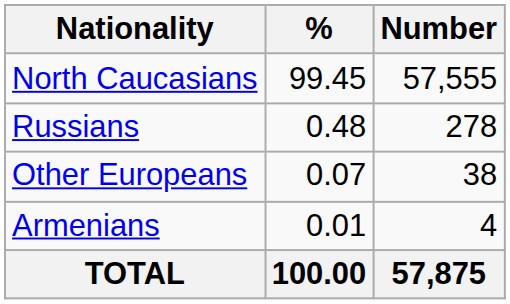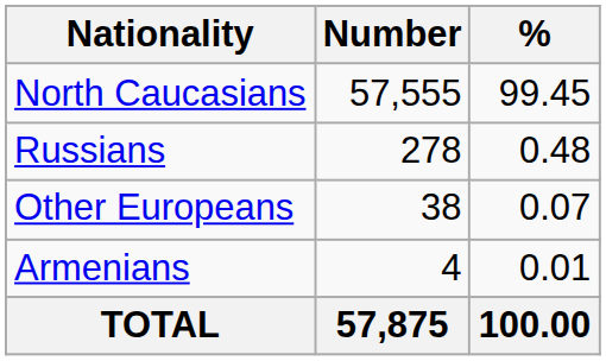 <table class="wikitable sortable">
 <tr>
 <th>Nationality</th>
+<th>Number</th>
 <th>%</th>
-<th>Number</th>
 </tr>
 <tr>
 <td><a href='#'>North Caucasians</a></td>
+<td align="right">57,555</td>
 <td align="right">99.45</td>
-<td align="right">57,555</td>
 </tr>
 <tr>
 <td><a href='#'>Russians</a></td>
+<td align="right">278</td>
 <td align="right">0.48</td>
-<td align="right">278</td>
 </tr>
 <tr>
 <td><a href='#'>Other Europeans</a></td>
+<td align="right">38</td>
 <td align="right">0.07</td>
-<td align="right">38</td>
 </tr>
 <tr>
 <td><a href='#'>Armenians</a></td>
+<td align="right">4</td>
 <td align="right">0.01</td>
-<td align="right">4</td>
 </tr>
 <tr>
 <th>TOTAL</th>
+<th>57,875</th>
 <th>100.00</th>
-<th>57,875</th>
 </tr>
 </table>
